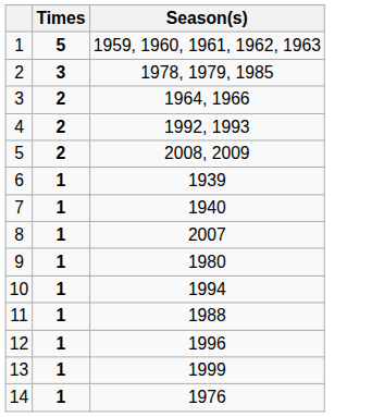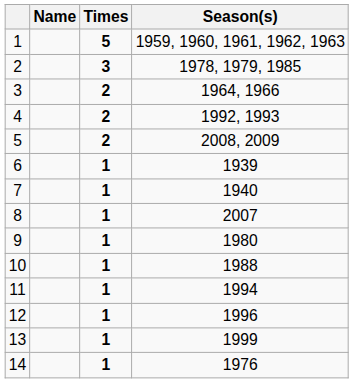 <table class="wikitable sortable" style="text-align:center;margin-left:1em">
 <tr>
 <th></th>
+<th>Name</th>
 <th>Times</th>
 <th>Season(s)</th>
 </tr>
 <tr>
 <td>1</td>
+<td align=left></td>
 <td><strong>5</strong></td>
 <td>1959, 1960, 1961, 1962, 1963</td>
 </tr>
 <tr>
 <td>2</td>
+<td align=left></td>
 <td><strong>3</strong></td>
 <td>1978, 1979, 1985</td>
 </tr>
 <tr>
 <td>3</td>
+<td align=left></td>
 <td><strong>2</strong></td>
 <td>1964, 1966</td>
 </tr>
 <tr>
 <td>4</td>
+<td align=left></td>
 <td><strong>2</strong></td>
 <td>1992, 1993</td>
 </tr>
 <tr>
 <td>5</td>
+<td align=left></td>
 <td><strong>2</strong></td>
 <td>2008, 2009</td>
 </tr>
 <tr>
 <td>6</td>
+<td align=left></td>
 <td><strong>1</strong></td>
 <td>1939</td>
 </tr>
 <tr>
 <td>7</td>
+<td align=left></td>
 <td><strong>1</strong></td>
 <td>1940</td>
 </tr>
 <tr>
 <td>8</td>
+<td align=left></td>
 <td><strong>1</strong></td>
 <td>2007</td>
 </tr>
 <tr>
 <td>9</td>
+<td align=left></td>
 <td><strong>1</strong></td>
 <td>1980</td>
 </tr>
 <tr>
 <td>10</td>
+<td align=left></td>
+<td><strong>1</strong></td>
+<td>1988</td>
+</tr>
+<tr>
+<td>11</td>
+<td align=left></td>
 <td><strong>1</strong></td>
 <td>1994</td>
 </tr>
 <tr>
-<td>11</td>
-<td><strong>1</strong></td>
-<td>1988</td>
-</tr>
-<tr>
 <td>12</td>
+<td align=left></td>
 <td><strong>1</strong></td>
 <td>1996</td>
 </tr>
 <tr>
 <td>13</td>
+<td align=left></td>
 <td><strong>1</strong></td>
 <td>1999</td>
 </tr>
 <tr>
 <td>14</td>
+<td align=left></td>
 <td><strong>1</strong></td>
 <td>1976</td>
 </tr>
 </table>
